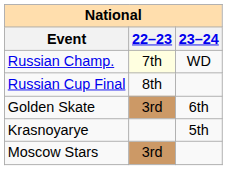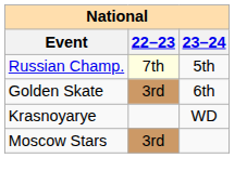 <table class="wikitable" style="text-align:center">
 <tr>
 <th style="background-color: #ffdead; " colspan=3 align=center>National</th>
 </tr>
 <tr>
 <th>Event</th>
 <th><a href='#'>22–23</a></th>
 <th><a href='#'>23–24</a></th>
 </tr>
 <tr>
 <td align=left><a href='#'>Russian Champ.</a></td>
 <td style="background: lightyellow;">7th</td>
-<td>WD</td>
-</tr>
-<tr>
-<td align="left"><a href='#'>Russian Cup Final</a></td>
-<td>8th</td>
-<td></td>
+<td>5th</td>
 </tr>
 <tr>
 <td align="left"> Golden Skate</td>
 <td bgcolor=cc9966>3rd</td>
 <td>6th</td>
 </tr>
 <tr>
 <td align="left"> Krasnoyarye</td>
 <td></td>
-<td>5th</td>
+<td>WD</td>
 </tr>
 <tr>
 <td align="left"> Moscow Stars</td>
 <td bgcolor=cc9966>3rd</td>
 <td></td>
 </tr>
 </table>
